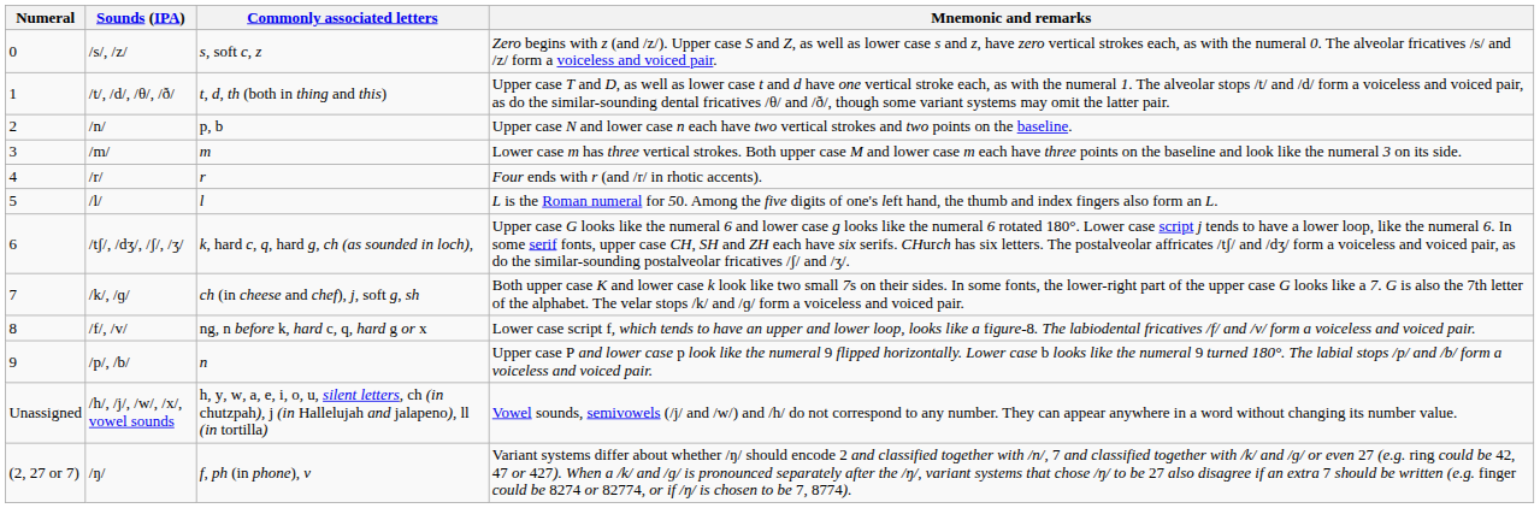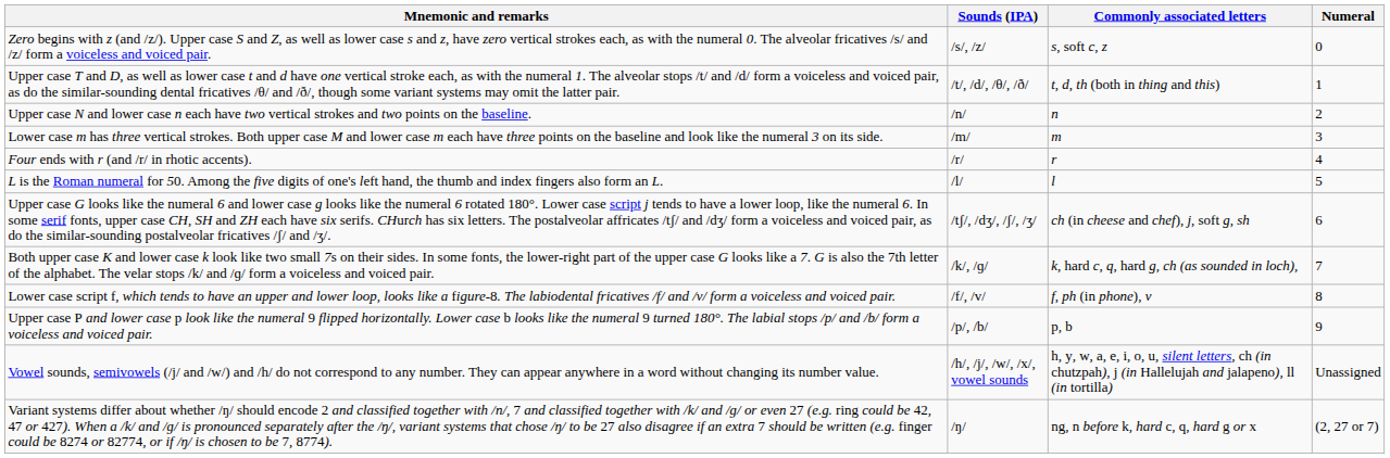 <table class="wikitable">
 <tr>
-<th>Numeral</th>
+<th>Mnemonic and remarks</th>
 <th><a href='#'>Sounds</a> (<a href='#'>IPA</a>)</th>
 <th><a href='#'>Commonly associated letters</a></th>
-<th>Mnemonic and remarks</th>
+<th>Numeral</th>
 </tr>
 <tr>
-<td>0</td>
+<td><em>Zero</em> begins with <em>z</em> (and /z/). Upper case <em>S</em> and <em>Z</em>, as well as lower case <em>s</em> and <em>z</em>, have <em>zero</em> vertical strokes each, as with the numeral <em>0</em>. The alveolar fricatives /s/ and /z/ form a <a href='#'>voiceless and voiced pair</a>.</td>
 <td>/s/, /z/</td>
 <td><em>s</em>, soft <em>c</em>, <em>z</em></td>
-<td><em>Zero</em> begins with <em>z</em> (and /z/). Upper case <em>S</em> and <em>Z</em>, as well as lower case <em>s</em> and <em>z</em>, have <em>zero</em> vertical strokes each, as with the numeral <em>0</em>. The alveolar fricatives /s/ and /z/ form a <a href='#'>voiceless and voiced pair</a>.</td>
+<td>0</td>
 </tr>
 <tr>
-<td>1</td>
+<td>Upper case <em>T</em> and <em>D</em>, as well as lower case <em>t</em> and <em>d</em> have <em>one</em> vertical stroke each, as with the numeral <em>1</em>. The alveolar stops /t/ and /d/ form a voiceless and voiced pair, as do the similar-sounding dental fricatives /θ/ and /ð/, though some variant systems may omit the latter pair.</td>
 <td>/t/, /d/, /θ/, /ð/</td>
 <td><em>t</em>, <em>d</em>, <em>th</em> (both in <em>thing</em> and <em>this</em>)</td>
-<td>Upper case <em>T</em> and <em>D</em>, as well as lower case <em>t</em> and <em>d</em> have <em>one</em> vertical stroke each, as with the numeral <em>1</em>. The alveolar stops /t/ and /d/ form a voiceless and voiced pair, as do the similar-sounding dental fricatives /θ/ and /ð/, though some variant systems may omit the latter pair.</td>
+<td>1</td>
 </tr>
 <tr>
+<td>Upper case <em>N</em> and lower case <em>n</em> each have <em>two</em> vertical strokes and <em>two</em> points on the <a href='#'>baseline</a>.</td>
+<td>/n/</td>
+<td><em>n</em></td>
 <td>2</td>
-<td>/n/</td>
-<td></em>p<em>, </em>b<em></td>
-<td>Upper case <em>N</em> and lower case <em>n</em> each have <em>two</em> vertical strokes and <em>two</em> points on the <a href='#'>baseline</a>.</td>
 </tr>
 <tr>
-<td>3</td>
+<td>Lower case <em>m</em> has <em>three</em> vertical strokes. Both upper case <em>M</em> and lower case <em>m</em> each have <em>three</em> points on the baseline and look like the numeral <em>3</em> on its side.</td>
 <td>/m/</td>
 <td><em>m</em></td>
-<td>Lower case <em>m</em> has <em>three</em> vertical strokes. Both upper case <em>M</em> and lower case <em>m</em> each have <em>three</em> points on the baseline and look like the numeral <em>3</em> on its side.</td>
+<td>3</td>
 </tr>
 <tr>
-<td>4</td>
+<td><em>Four</em> ends with <em>r</em> (and /r/ in rhotic accents).</td>
 <td>/r/</td>
 <td><em>r</em></td>
-<td><em>Four</em> ends with <em>r</em> (and /r/ in rhotic accents).</td>
+<td>4</td>
 </tr>
 <tr>
-<td>5</td>
+<td><em>L</em> is the <a href='#'>Roman numeral</a> for <em>5</em>0. Among the <em>five</em> digits of one's <em>l</em>eft hand, the thumb and index fingers also form an <em>L</em>.</td>
 <td>/l/</td>
 <td><em>l</em></td>
-<td><em>L</em> is the <a href='#'>Roman numeral</a> for <em>5</em>0. Among the <em>five</em> digits of one's <em>l</em>eft hand, the thumb and index fingers also form an <em>L</em>.</td>
+<td>5</td>
 </tr>
 <tr>
+<td>Upper case <em>G</em> looks like the numeral <em>6</em> and lower case <em>g</em> looks like the numeral <em>6</em> rotated 180°. Lower case <a href='#'>script</a> <em>j</em> tends to have a lower loop, like the numeral <em>6</em>. In some <a href='#'>serif</a> fonts, upper case <em>CH</em>, <em>SH</em> and <em>ZH</em> each have <em>six</em> serifs. <em>CH</em>ur<em>ch</em> has six letters. The postalveolar affricates /tʃ/ and /dʒ/ form a voiceless and voiced pair, as do the similar-sounding postalveolar fricatives /ʃ/ and /ʒ/.</td>
+<td>/tʃ/, /dʒ/, /ʃ/, /ʒ/</td>
+<td><em>ch</em> (in <em>cheese</em> and <em>chef</em>), <em>j</em>, soft <em>g</em>, <em>sh</em></td>
 <td>6</td>
-<td>/tʃ/, /dʒ/, /ʃ/, /ʒ/</td>
-<td><em>k</em>, hard <em>c</em>, <em>q</em>, hard <em>g, ch (as sounded in loch),</em></td>
-<td>Upper case <em>G</em> looks like the numeral <em>6</em> and lower case <em>g</em> looks like the numeral <em>6</em> rotated 180°. Lower case <a href='#'>script</a> <em>j</em> tends to have a lower loop, like the numeral <em>6</em>. In some <a href='#'>serif</a> fonts, upper case <em>CH</em>, <em>SH</em> and <em>ZH</em> each have <em>six</em> serifs. <em>CH</em>ur<em>ch</em> has six letters. The postalveolar affricates /tʃ/ and /dʒ/ form a voiceless and voiced pair, as do the similar-sounding postalveolar fricatives /ʃ/ and /ʒ/.</td>
 </tr>
 <tr>
+<td>Both upper case <em>K</em> and lower case <em>k</em> look like two small <em>7</em>s on their sides. In some fonts, the lower-right part of the upper case <em>G</em> looks like a <em>7</em>. <em>G</em> is also the 7th letter of the alphabet. The velar stops /k/ and /ɡ/ form a voiceless and voiced pair.</td>
+<td>/k/, /ɡ/</td>
+<td><em>k</em>, hard <em>c</em>, <em>q</em>, hard <em>g, ch (as sounded in loch),</em></td>
 <td>7</td>
-<td>/k/, /ɡ/</td>
-<td><em>ch</em> (in <em>cheese</em> and <em>chef</em>), <em>j</em>, soft <em>g</em>, <em>sh</em></td>
-<td>Both upper case <em>K</em> and lower case <em>k</em> look like two small <em>7</em>s on their sides. In some fonts, the lower-right part of the upper case <em>G</em> looks like a <em>7</em>. <em>G</em> is also the 7th letter of the alphabet. The velar stops /k/ and /ɡ/ form a voiceless and voiced pair.</td>
 </tr>
 <tr>
+<td>Lower case script </em>f<em>, which tends to have an upper and lower loop, looks like a </em>f<em>igure-</em>8<em>. The labiodental fricatives /f/ and /v/ form a voiceless and voiced pair.</td>
+<td>/f/, /v/</td>
+<td><em>f</em>, <em>ph</em> (in <em>phone</em>), <em>v</td>
 <td>8</td>
-<td>/f/, /v/</td>
-<td></em>ng<em>, </em>n<em> before </em>k<em>, hard </em>c<em>, </em>q<em>, hard </em>g<em> or </em>x<em></td>
-<td>Lower case script </em>f<em>, which tends to have an upper and lower loop, looks like a </em>f<em>igure-</em>8<em>. The labiodental fricatives /f/ and /v/ form a voiceless and voiced pair.</td>
 </tr>
 <tr>
+<td>Upper case </em>P<em> and lower case </em>p<em> look like the numeral </em>9<em> flipped horizontally. Lower case </em>b<em> looks like the numeral </em>9<em> turned 180°. The labial stops /p/ and /b/ form a voiceless and voiced pair.</td>
+<td>/p/, /b/</td>
+<td></em>p<em>, </em>b<em></td>
 <td>9</td>
-<td>/p/, /b/</td>
-<td><em>n</em></td>
-<td>Upper case </em>P<em> and lower case </em>p<em> look like the numeral </em>9<em> flipped horizontally. Lower case </em>b<em> looks like the numeral </em>9<em> turned 180°. The labial stops /p/ and /b/ form a voiceless and voiced pair.</td>
 </tr>
 <tr>
-<td>Unassigned</td>
+<td><a href='#'>Vowel</a> sounds, <a href='#'>semivowels</a> (/j/ and /w/) and /h/ do not correspond to any number. They can appear anywhere in a word without changing its number value.</td>
 <td>/h/, /j/, /w/, /x/, <a href='#'>vowel sounds</a></td>
 <td></em>h<em>, </em>y<em>, </em>w<em>, </em>a<em>, </em>e<em>, </em>i<em>, </em>o<em>, </em>u<em>, <a href='#'>silent letters</a>, </em>ch<em> (in </em>chutzpah<em>), </em>j<em> (in </em>Hallelujah<em> and </em>jalapeno<em>), </em>ll<em> (in </em>tortilla<em>)</td>
-<td><a href='#'>Vowel</a> sounds, <a href='#'>semivowels</a> (/j/ and /w/) and /h/ do not correspond to any number. They can appear anywhere in a word without changing its number value.</td>
+<td>Unassigned</td>
 </tr>
 <tr>
+<td>Variant systems differ about whether /ŋ/ should encode </em>2<em> and classified together with /n/, </em>7<em> and classified together with /k/ and /ɡ/ or even </em>27<em> (e.g. </em>ring<em> could be </em>42<em>, </em>47<em> or </em>427<em>). When a /k/ and /ɡ/ is pronounced separately after the /ŋ/, variant systems that chose /ŋ/ to be </em>27<em> also disagree if an extra </em>7<em> should be written (e.g. </em>finger<em> could be </em>8274<em> or </em>82774<em>, or if /ŋ/ is chosen to be </em>7<em>, </em>8774<em>).</td>
+<td>/ŋ/</td>
+<td></em>ng<em>, </em>n<em> before </em>k<em>, hard </em>c<em>, </em>q<em>, hard </em>g<em> or </em>x<em></td>
 <td>(2, 27 or 7)</td>
-<td>/ŋ/</td>
-<td><em>f</em>, <em>ph</em> (in <em>phone</em>), <em>v</td>
-<td>Variant systems differ about whether /ŋ/ should encode </em>2<em> and classified together with /n/, </em>7<em> and classified together with /k/ and /ɡ/ or even </em>27<em> (e.g. </em>ring<em> could be </em>42<em>, </em>47<em> or </em>427<em>). When a /k/ and /ɡ/ is pronounced separately after the /ŋ/, variant systems that chose /ŋ/ to be </em>27<em> also disagree if an extra </em>7<em> should be written (e.g. </em>finger<em> could be </em>8274<em> or </em>82774<em>, or if /ŋ/ is chosen to be </em>7<em>, </em>8774<em>).</td>
 </tr>
 </table>
